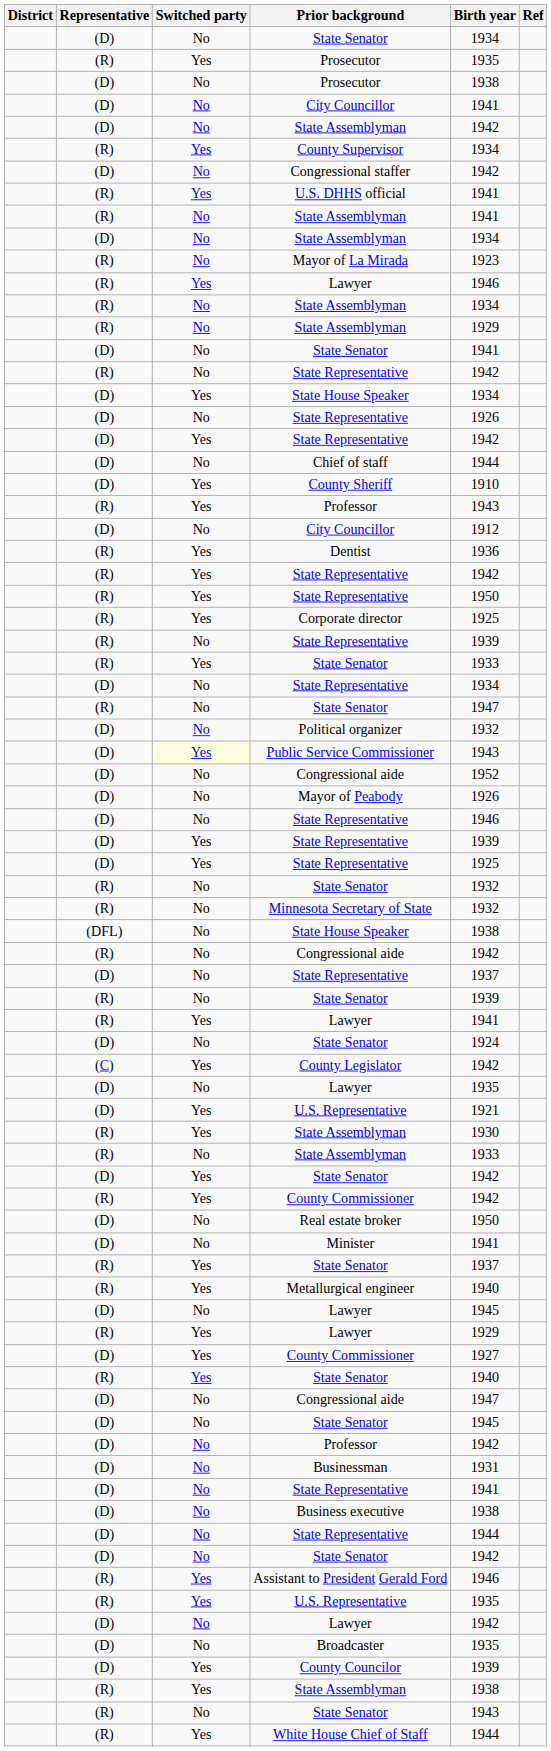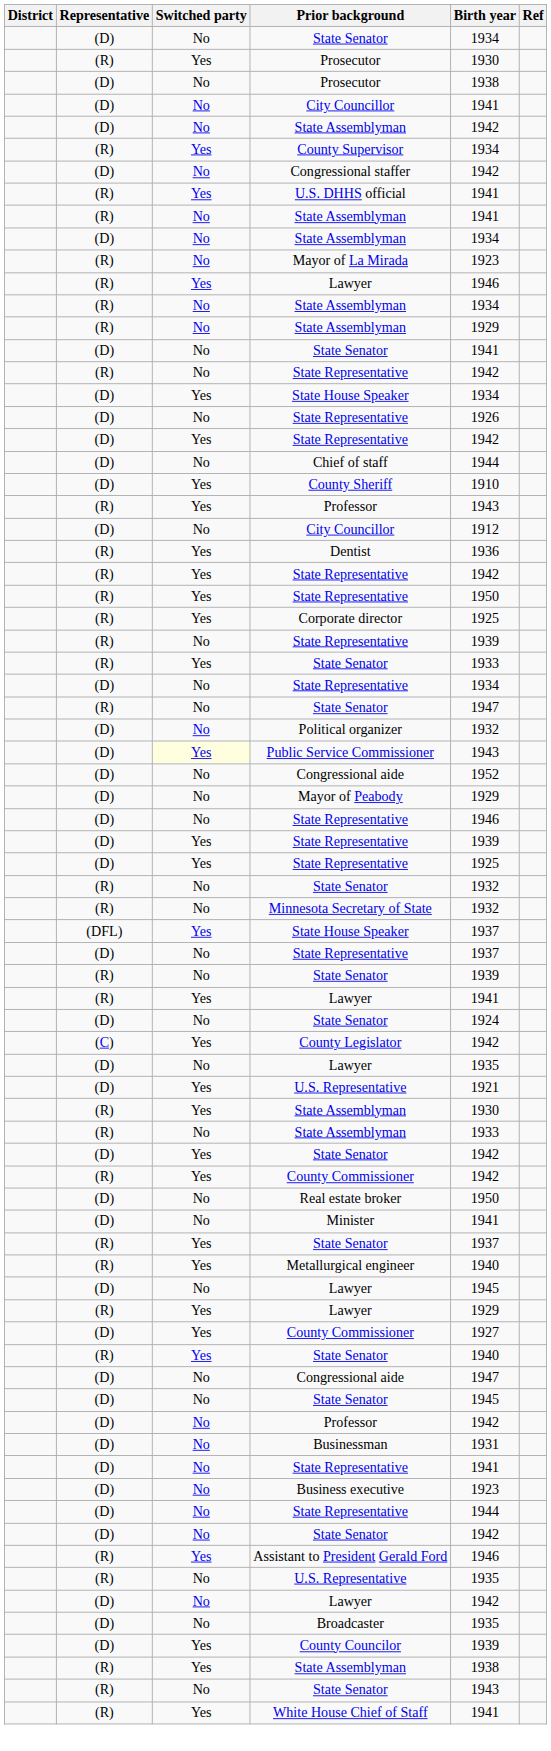 <table class="sortable wikitable" style="text-align:center">
 <tr>
 <th>District</th>
 <th>Representative</th>
 <th>Switched party</th>
 <th>Prior background</th>
 <th>Birth year</th>
 <th>Ref</th>
 </tr>
 <tr>
 <td></td>
 <td> (D)</td>
 <td>No</td>
 <td><a href='#'>State Senator</a></td>
 <td>1934</td>
 <td></td>
 </tr>
 <tr>
 <td></td>
 <td> (R)</td>
 <td>Yes</td>
 <td>Prosecutor</td>
-<td>1935</td>
+<td>1930</td>
 <td></td>
 </tr>
 <tr>
 <td></td>
 <td> (D)</td>
 <td>No</td>
 <td>Prosecutor</td>
 <td>1938</td>
 <td></td>
 </tr>
 <tr>
 <td></td>
 <td> (D)</td>
 <td><a href='#'>No</a></td>
 <td><a href='#'>City Councillor</a></td>
 <td>1941</td>
 <td></td>
 </tr>
 <tr>
 <td></td>
 <td> (D)</td>
 <td><a href='#'>No</a></td>
 <td><a href='#'>State Assemblyman</a></td>
 <td>1942</td>
 <td></td>
 </tr>
 <tr>
 <td></td>
 <td> (R)</td>
 <td><a href='#'>Yes</a></td>
 <td><a href='#'>County Supervisor</a></td>
 <td>1934</td>
 <td></td>
 </tr>
 <tr>
 <td></td>
 <td> (D)</td>
 <td><a href='#'>No</a></td>
 <td>Congressional staffer</td>
 <td>1942</td>
 <td></td>
 </tr>
 <tr>
 <td></td>
 <td> (R)</td>
 <td><a href='#'>Yes</a></td>
 <td><a href='#'>U.S. DHHS</a> official</td>
 <td>1941</td>
 <td></td>
 </tr>
 <tr>
 <td></td>
 <td> (R)</td>
 <td><a href='#'>No</a></td>
 <td><a href='#'>State Assemblyman</a></td>
 <td>1941</td>
 <td></td>
 </tr>
 <tr>
 <td></td>
 <td> (D)</td>
 <td><a href='#'>No</a></td>
 <td><a href='#'>State Assemblyman</a></td>
 <td>1934</td>
 <td></td>
 </tr>
 <tr>
 <td></td>
 <td> (R)</td>
 <td><a href='#'>No</a></td>
 <td>Mayor of <a href='#'>La Mirada</a></td>
 <td>1923</td>
 <td></td>
 </tr>
 <tr>
 <td></td>
 <td> (R)</td>
 <td><a href='#'>Yes</a></td>
 <td>Lawyer</td>
 <td>1946</td>
 <td></td>
 </tr>
 <tr>
 <td></td>
 <td> (R)</td>
 <td><a href='#'>No</a></td>
 <td><a href='#'>State Assemblyman</a></td>
 <td>1934</td>
 <td></td>
 </tr>
 <tr>
 <td></td>
 <td> (R)</td>
 <td><a href='#'>No</a></td>
 <td><a href='#'>State Assemblyman</a></td>
 <td>1929</td>
 <td></td>
 </tr>
 <tr>
 <td></td>
 <td> (D)</td>
 <td>No</td>
 <td><a href='#'>State Senator</a></td>
 <td>1941</td>
 <td></td>
 </tr>
 <tr>
 <td></td>
 <td> (R)</td>
 <td>No</td>
 <td><a href='#'>State Representative</a></td>
 <td>1942</td>
 <td></td>
 </tr>
 <tr>
 <td></td>
 <td> (D)</td>
 <td>Yes</td>
 <td><a href='#'>State House Speaker</a></td>
 <td>1934</td>
 <td></td>
 </tr>
 <tr>
 <td></td>
 <td> (D)</td>
 <td>No</td>
 <td><a href='#'>State Representative</a></td>
 <td>1926</td>
 <td></td>
 </tr>
 <tr>
 <td></td>
 <td> (D)</td>
 <td>Yes</td>
 <td><a href='#'>State Representative</a></td>
 <td>1942</td>
 <td></td>
 </tr>
 <tr>
 <td></td>
 <td> (D)</td>
 <td>No</td>
 <td>Chief of staff</td>
 <td>1944</td>
 <td></td>
 </tr>
 <tr>
 <td></td>
 <td> (D)</td>
 <td>Yes</td>
 <td><a href='#'>County Sheriff</a></td>
 <td>1910</td>
 <td></td>
 </tr>
 <tr>
 <td></td>
 <td> (R)</td>
 <td>Yes</td>
 <td>Professor</td>
 <td>1943</td>
 <td></td>
 </tr>
 <tr>
 <td></td>
 <td> (D)</td>
 <td>No</td>
 <td><a href='#'>City Councillor</a></td>
 <td>1912</td>
 <td></td>
 </tr>
 <tr>
 <td></td>
 <td> (R)</td>
 <td>Yes</td>
 <td>Dentist</td>
 <td>1936</td>
 <td></td>
 </tr>
 <tr>
 <td></td>
 <td> (R)</td>
 <td>Yes</td>
 <td><a href='#'>State Representative</a></td>
 <td>1942</td>
 <td></td>
 </tr>
 <tr>
 <td></td>
 <td> (R)</td>
 <td>Yes</td>
 <td><a href='#'>State Representative</a></td>
 <td>1950</td>
 <td></td>
 </tr>
 <tr>
 <td></td>
 <td> (R)</td>
 <td>Yes</td>
 <td>Corporate director</td>
 <td>1925</td>
 <td></td>
 </tr>
 <tr>
 <td></td>
 <td> (R)</td>
 <td>No</td>
 <td><a href='#'>State Representative</a></td>
 <td>1939</td>
 <td></td>
 </tr>
 <tr>
 <td></td>
 <td> (R)</td>
 <td>Yes</td>
 <td><a href='#'>State Senator</a></td>
 <td>1933</td>
 <td></td>
 </tr>
 <tr>
 <td></td>
 <td> (D)</td>
 <td>No</td>
 <td><a href='#'>State Representative</a></td>
 <td>1934</td>
 <td></td>
 </tr>
 <tr>
 <td></td>
 <td> (R)</td>
 <td>No</td>
 <td><a href='#'>State Senator</a></td>
 <td>1947</td>
 <td></td>
 </tr>
 <tr>
 <td></td>
 <td> (D)</td>
 <td><a href='#'>No</a></td>
 <td>Political organizer</td>
 <td>1932</td>
 <td></td>
 </tr>
 <tr>
 <td></td>
 <td> (D)</td>
 <td style="background: lightyellow;"><a href='#'>Yes</a></td>
 <td><a href='#'>Public Service Commissioner</a></td>
 <td>1943</td>
 <td></td>
 </tr>
 <tr>
 <td></td>
 <td> (D)</td>
 <td>No</td>
 <td>Congressional aide</td>
 <td>1952</td>
 <td></td>
 </tr>
 <tr>
 <td></td>
 <td> (D)</td>
 <td>No</td>
 <td>Mayor of <a href='#'>Peabody</a></td>
-<td>1926</td>
+<td>1929</td>
 <td></td>
 </tr>
 <tr>
 <td></td>
 <td> (D)</td>
 <td>No</td>
 <td><a href='#'>State Representative</a></td>
 <td>1946</td>
 <td></td>
 </tr>
 <tr>
 <td></td>
 <td> (D)</td>
 <td>Yes</td>
 <td><a href='#'>State Representative</a></td>
 <td>1939</td>
 <td></td>
 </tr>
 <tr>
 <td></td>
 <td> (D)</td>
 <td>Yes</td>
 <td><a href='#'>State Representative</a></td>
 <td>1925</td>
 <td></td>
 </tr>
 <tr>
 <td></td>
 <td> (R)</td>
 <td>No</td>
 <td><a href='#'>State Senator</a></td>
 <td>1932</td>
 <td></td>
 </tr>
 <tr>
 <td></td>
 <td> (R)</td>
 <td>No</td>
 <td><a href='#'>Minnesota Secretary of State</a></td>
 <td>1932</td>
 <td></td>
 </tr>
 <tr>
 <td></td>
 <td> (DFL)</td>
-<td>No</td>
+<td><a href='#'>Yes</a></td>
 <td><a href='#'>State House Speaker</a></td>
-<td>1938</td>
-<td></td>
-</tr>
-<tr>
-<td></td>
-<td> (R)</td>
-<td>No</td>
-<td>Congressional aide</td>
-<td>1942</td>
+<td>1937</td>
 <td></td>
 </tr>
 <tr>
 <td></td>
 <td> (D)</td>
 <td>No</td>
 <td><a href='#'>State Representative</a></td>
 <td>1937</td>
 <td></td>
 </tr>
 <tr>
 <td></td>
 <td> (R)</td>
 <td>No</td>
 <td><a href='#'>State Senator</a></td>
 <td>1939</td>
 <td></td>
 </tr>
 <tr>
 <td></td>
 <td> (R)</td>
 <td>Yes</td>
 <td>Lawyer</td>
 <td>1941</td>
 <td></td>
 </tr>
 <tr>
 <td></td>
 <td> (D)</td>
 <td>No</td>
 <td><a href='#'>State Senator</a></td>
 <td>1924</td>
 <td></td>
 </tr>
 <tr>
 <td></td>
 <td> (<a href='#'>C</a>)</td>
 <td>Yes</td>
 <td><a href='#'>County Legislator</a></td>
 <td>1942</td>
 <td></td>
 </tr>
 <tr>
 <td></td>
 <td> (D)</td>
 <td>No</td>
 <td>Lawyer</td>
 <td>1935</td>
 <td></td>
 </tr>
 <tr>
 <td></td>
 <td> (D)</td>
 <td>Yes</td>
 <td><a href='#'>U.S. Representative</a></td>
 <td>1921</td>
 <td></td>
 </tr>
 <tr>
 <td></td>
 <td> (R)</td>
 <td>Yes</td>
 <td><a href='#'>State Assemblyman</a></td>
 <td>1930</td>
 <td></td>
 </tr>
 <tr>
 <td></td>
 <td> (R)</td>
 <td>No</td>
 <td><a href='#'>State Assemblyman</a></td>
 <td>1933</td>
 <td></td>
 </tr>
 <tr>
 <td></td>
 <td> (D)</td>
 <td>Yes</td>
 <td><a href='#'>State Senator</a></td>
 <td>1942</td>
 <td></td>
 </tr>
 <tr>
 <td></td>
 <td> (R)</td>
 <td>Yes</td>
 <td><a href='#'>County Commissioner</a></td>
 <td>1942</td>
 <td></td>
 </tr>
 <tr>
 <td></td>
 <td> (D)</td>
 <td>No</td>
 <td>Real estate broker</td>
 <td>1950</td>
 <td></td>
 </tr>
 <tr>
 <td></td>
 <td> (D)</td>
 <td>No</td>
 <td>Minister</td>
 <td>1941</td>
 <td></td>
 </tr>
 <tr>
 <td></td>
 <td> (R)</td>
 <td>Yes</td>
 <td><a href='#'>State Senator</a></td>
 <td>1937</td>
 <td></td>
 </tr>
 <tr>
 <td></td>
 <td> (R)</td>
 <td>Yes</td>
 <td>Metallurgical engineer</td>
 <td>1940</td>
 <td></td>
 </tr>
 <tr>
 <td></td>
 <td> (D)</td>
 <td>No</td>
 <td>Lawyer</td>
 <td>1945</td>
 <td></td>
 </tr>
 <tr>
 <td></td>
 <td> (R)</td>
 <td>Yes</td>
 <td>Lawyer</td>
 <td>1929</td>
 <td></td>
 </tr>
 <tr>
 <td></td>
 <td> (D)</td>
 <td>Yes</td>
 <td><a href='#'>County Commissioner</a></td>
 <td>1927</td>
 <td></td>
 </tr>
 <tr>
 <td></td>
 <td> (R)</td>
 <td><a href='#'>Yes</a></td>
 <td><a href='#'>State Senator</a></td>
 <td>1940</td>
 <td></td>
 </tr>
 <tr>
 <td></td>
 <td> (D)</td>
 <td>No</td>
 <td>Congressional aide</td>
 <td>1947</td>
 <td></td>
 </tr>
 <tr>
 <td></td>
 <td> (D)</td>
 <td>No</td>
 <td><a href='#'>State Senator</a></td>
 <td>1945</td>
 <td></td>
 </tr>
 <tr>
 <td></td>
 <td> (D)</td>
 <td><a href='#'>No</a></td>
 <td>Professor</td>
 <td>1942</td>
 <td></td>
 </tr>
 <tr>
 <td></td>
 <td> (D)</td>
 <td><a href='#'>No</a></td>
 <td>Businessman</td>
 <td>1931</td>
 <td></td>
 </tr>
 <tr>
 <td></td>
 <td> (D)</td>
 <td><a href='#'>No</a></td>
 <td><a href='#'>State Representative</a></td>
 <td>1941</td>
 <td></td>
 </tr>
 <tr>
 <td></td>
 <td> (D)</td>
 <td><a href='#'>No</a></td>
 <td>Business executive</td>
-<td>1938</td>
+<td>1923</td>
 <td></td>
 </tr>
 <tr>
 <td></td>
 <td> (D)</td>
 <td><a href='#'>No</a></td>
 <td><a href='#'>State Representative</a></td>
 <td>1944</td>
 <td></td>
 </tr>
 <tr>
 <td></td>
 <td> (D)</td>
 <td><a href='#'>No</a></td>
 <td><a href='#'>State Senator</a></td>
 <td>1942</td>
 <td></td>
 </tr>
 <tr>
 <td></td>
 <td> (R)</td>
 <td><a href='#'>Yes</a></td>
 <td>Assistant to <a href='#'>President</a> <a href='#'>Gerald Ford</a></td>
 <td>1946</td>
 <td></td>
 </tr>
 <tr>
 <td></td>
 <td> (R)</td>
-<td><a href='#'>Yes</a></td>
+<td>No</td>
 <td><a href='#'>U.S. Representative</a></td>
 <td>1935</td>
 <td></td>
 </tr>
 <tr>
 <td></td>
 <td> (D)</td>
 <td><a href='#'>No</a></td>
 <td>Lawyer</td>
 <td>1942</td>
 <td></td>
 </tr>
 <tr>
 <td></td>
 <td> (D)</td>
 <td>No</td>
 <td>Broadcaster</td>
 <td>1935</td>
 <td></td>
 </tr>
 <tr>
 <td></td>
 <td> (D)</td>
 <td>Yes</td>
 <td><a href='#'>County Councilor</a></td>
 <td>1939</td>
 <td></td>
 </tr>
 <tr>
 <td></td>
 <td> (R)</td>
 <td>Yes</td>
 <td><a href='#'>State Assemblyman</a></td>
 <td>1938</td>
 <td></td>
 </tr>
 <tr>
 <td></td>
 <td> (R)</td>
 <td>No</td>
 <td><a href='#'>State Senator</a></td>
 <td>1943</td>
 <td></td>
 </tr>
 <tr>
 <td></td>
 <td> (R)</td>
 <td>Yes</td>
 <td><a href='#'>White House Chief of Staff</a></td>
-<td>1944</td>
+<td>1941</td>
 <td></td>
 </tr>
 </table>
